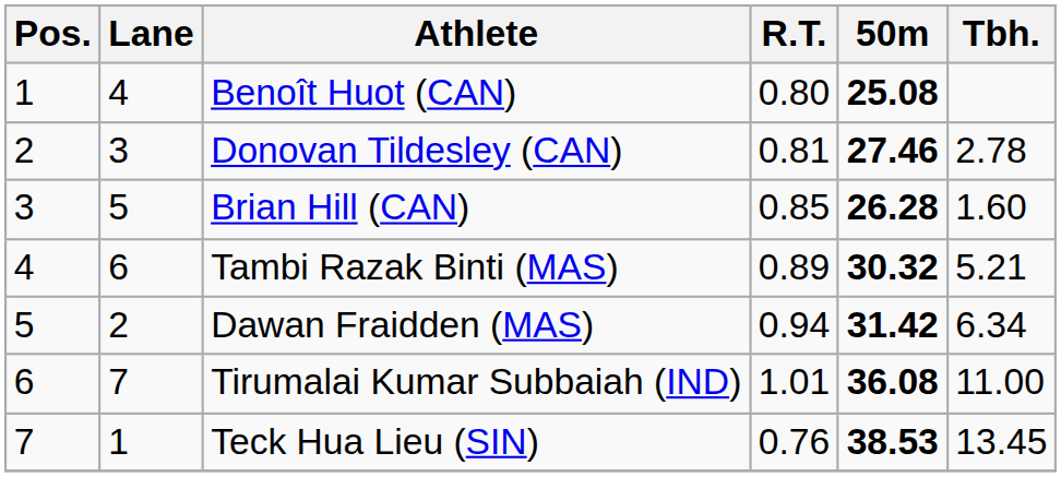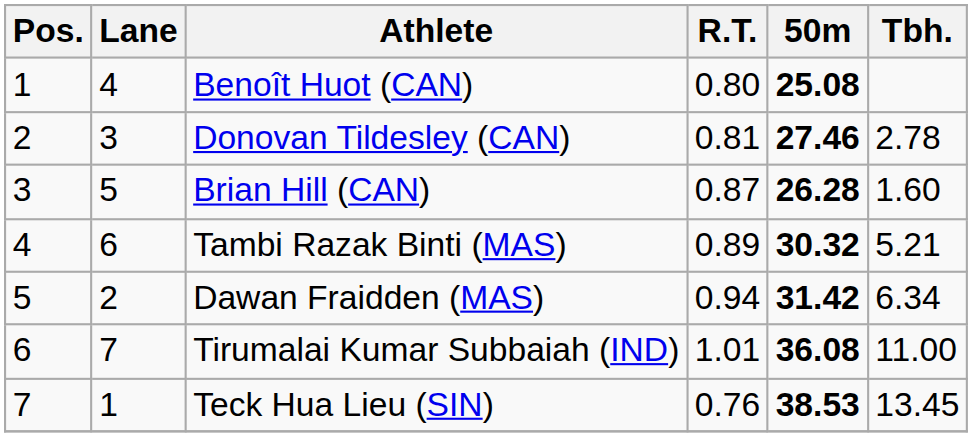 <table class="wikitable">
 <tr>
 <th>Pos.</th>
 <th>Lane</th>
 <th>Athlete</th>
 <th>R.T.</th>
 <th>50m</th>
 <th>Tbh.</th>
 </tr>
 <tr>
 <td>1</td>
 <td>4</td>
 <td> <a href='#'>Benoît Huot</a> (<a href='#'>CAN</a>)</td>
 <td>0.80</td>
 <td><strong>25.08</strong></td>
 <td> </td>
 </tr>
 <tr>
 <td>2</td>
 <td>3</td>
 <td> <a href='#'>Donovan Tildesley</a> (<a href='#'>CAN</a>)</td>
 <td>0.81</td>
 <td><strong>27.46</strong></td>
 <td>2.78</td>
 </tr>
 <tr>
 <td>3</td>
 <td>5</td>
 <td> <a href='#'>Brian Hill</a> (<a href='#'>CAN</a>)</td>
-<td>0.85</td>
+<td>0.87</td>
 <td><strong>26.28</strong></td>
 <td>1.60</td>
 </tr>
 <tr>
 <td>4</td>
 <td>6</td>
 <td> Tambi Razak Binti (<a href='#'>MAS</a>)</td>
 <td>0.89</td>
 <td><strong>30.32</strong></td>
 <td>5.21</td>
 </tr>
 <tr>
 <td>5</td>
 <td>2</td>
 <td> Dawan Fraidden (<a href='#'>MAS</a>)</td>
 <td>0.94</td>
 <td><strong>31.42</strong></td>
 <td>6.34</td>
 </tr>
 <tr>
 <td>6</td>
 <td>7</td>
 <td> Tirumalai Kumar Subbaiah (<a href='#'>IND</a>)</td>
 <td>1.01</td>
 <td><strong>36.08</strong></td>
 <td>11.00</td>
 </tr>
 <tr>
 <td>7</td>
 <td>1</td>
 <td> Teck Hua Lieu (<a href='#'>SIN</a>)</td>
 <td>0.76</td>
 <td><strong>38.53</strong></td>
 <td>13.45</td>
 </tr>
 <tr>
 </tr>
 </table>
